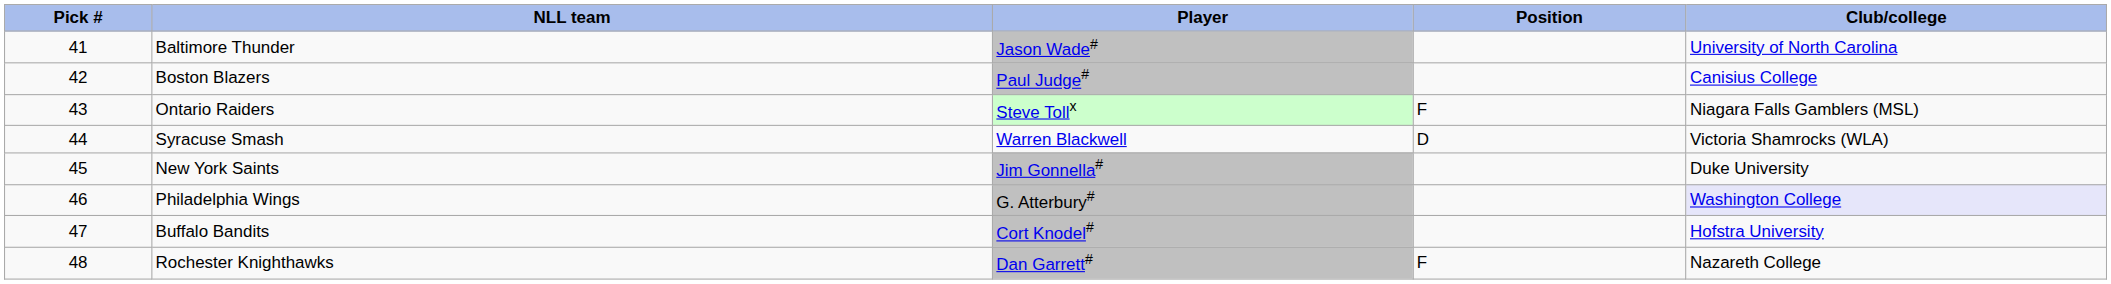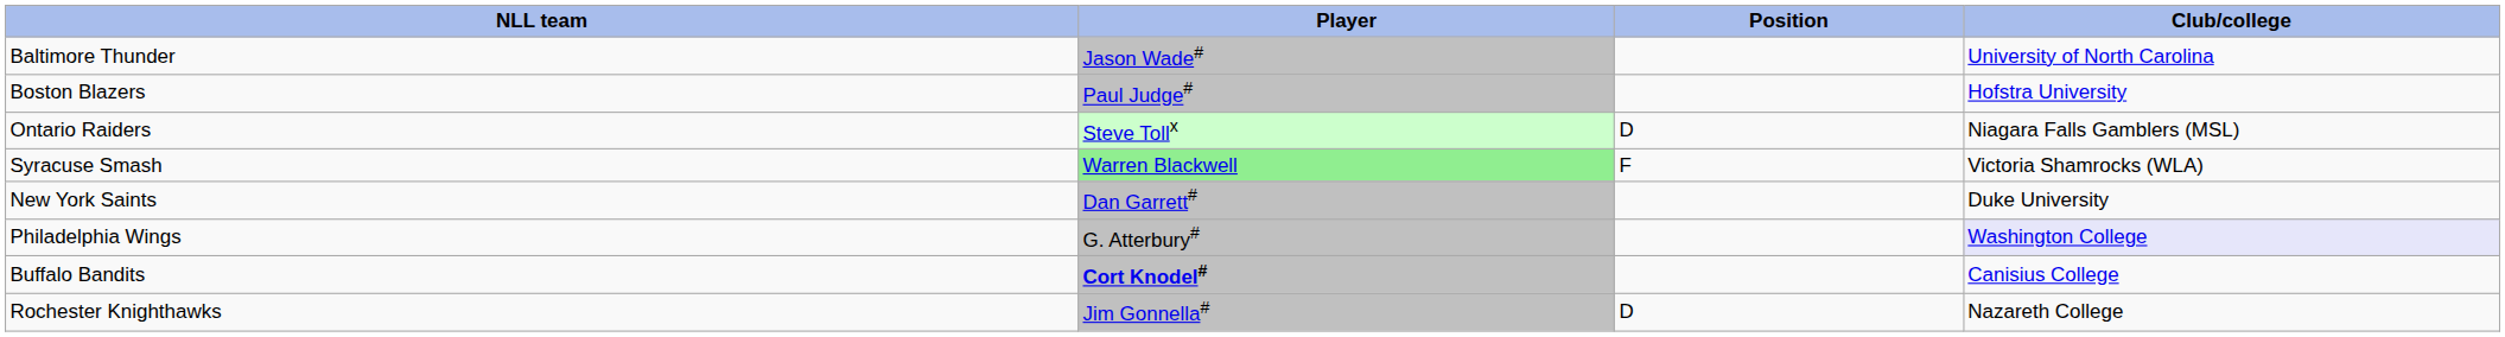 <table class="wikitable" style="width: 100%">
 <tr>
-<th style="background:#a8bdec; width:7%;">Pick #</th>
 <th style="width:40%; background:#a8bdec;">NLL team</th>
 <th style="width:20%; background:#a8bdec;">Player</th>
 <th style="width:13%; background:#a8bdec;">Position</th>
 <th style="width:20%; background:#a8bdec;">Club/college</th>
 </tr>
 <tr>
-<td align=center>41</td>
 <td>Baltimore Thunder</td>
 <td bgcolor="#C0C0C0"><a href='#'>Jason Wade</a><sup>#</sup></td>
 <td></td>
 <td><a href='#'>University of North Carolina</a></td>
 </tr>
 <tr>
-<td align=center>42</td>
 <td>Boston Blazers</td>
 <td bgcolor="#C0C0C0"><a href='#'>Paul Judge</a><sup>#</sup></td>
 <td></td>
-<td><a href='#'>Canisius College</a></td>
+<td><a href='#'>Hofstra University</a></td>
 </tr>
 <tr>
-<td align=center>43</td>
 <td>Ontario Raiders</td>
 <td bgcolor="#CCFFCC"><a href='#'>Steve Toll</a><sup>x</sup></td>
-<td>F</td>
+<td>D</td>
 <td>Niagara Falls Gamblers (MSL)</td>
 </tr>
 <tr>
-<td align=center>44</td>
 <td>Syracuse Smash</td>
-<td><a href='#'>Warren Blackwell</a></td>
-<td>D</td>
+<td style="background: lightgreen;"><a href='#'>Warren Blackwell</a></td>
+<td>F</td>
 <td>Victoria Shamrocks (WLA)</td>
 </tr>
 <tr>
-<td align=center>45</td>
 <td>New York Saints</td>
-<td bgcolor="#C0C0C0"><a href='#'>Jim Gonnella</a><sup>#</sup></td>
+<td bgcolor="#C0C0C0"><a href='#'>Dan Garrett</a><sup>#</sup></td>
 <td></td>
 <td>Duke University</td>
 </tr>
 <tr>
-<td align=center>46</td>
 <td>Philadelphia Wings</td>
 <td bgcolor="#C0C0C0">G. Atterbury<sup>#</sup></td>
 <td></td>
 <td style="background: lavender;"><a href='#'>Washington College</a></td>
 </tr>
 <tr>
-<td align=center>47</td>
 <td>Buffalo Bandits</td>
-<td bgcolor="#C0C0C0"><a href='#'>Cort Knodel</a><sup>#</sup></td>
+<td bgcolor="#C0C0C0"><strong><a href='#'>Cort Knodel</a><sup>#</sup></strong></td>
 <td></td>
-<td><a href='#'>Hofstra University</a></td>
+<td><a href='#'>Canisius College</a></td>
 </tr>
 <tr>
-<td align=center>48</td>
 <td>Rochester Knighthawks</td>
-<td bgcolor="#C0C0C0"><a href='#'>Dan Garrett</a><sup>#</sup></td>
-<td>F</td>
+<td bgcolor="#C0C0C0"><a href='#'>Jim Gonnella</a><sup>#</sup></td>
+<td>D</td>
 <td>Nazareth College</td>
 </tr>
 </table>
